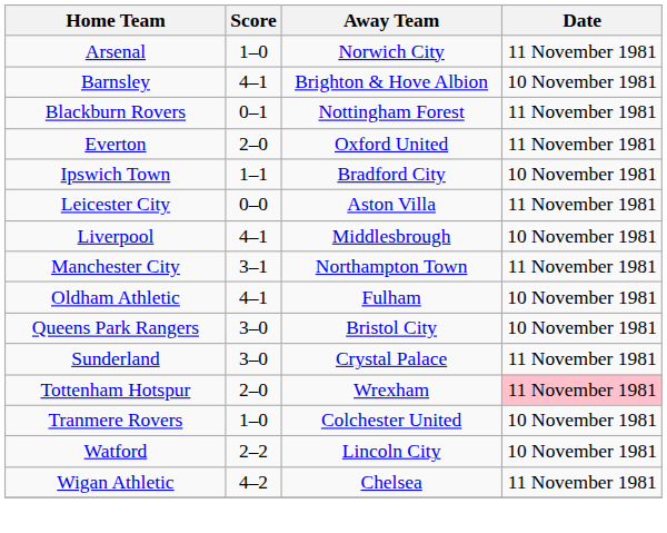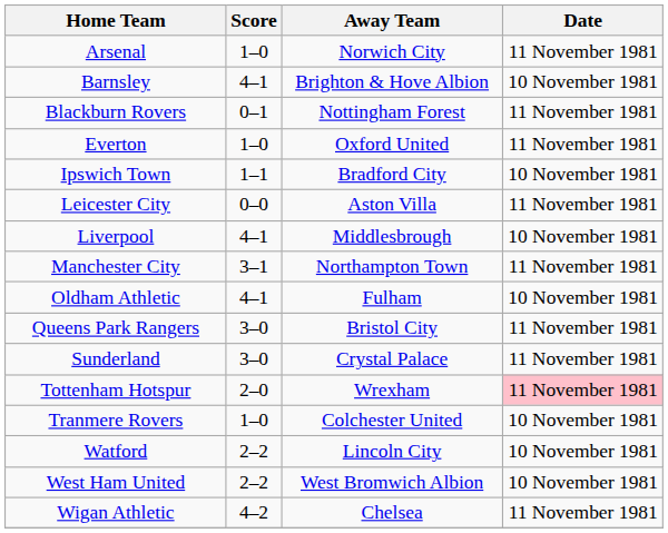 <table class="wikitable" style="text-align:center;">
 <tr>
 <th width=175>Home Team</th>
 <th width=20>Score</th>
 <th width=175>Away Team</th>
 <th width=125>Date</th>
 </tr>
 <tr>
 <td><a href='#'>Arsenal</a></td>
 <td>1–0</td>
 <td><a href='#'>Norwich City</a></td>
 <td>11 November 1981</td>
 </tr>
 <tr>
 <td><a href='#'>Barnsley</a></td>
 <td>4–1</td>
 <td><a href='#'>Brighton & Hove Albion</a></td>
 <td>10 November 1981</td>
 </tr>
 <tr>
 <td><a href='#'>Blackburn Rovers</a></td>
 <td>0–1</td>
 <td><a href='#'>Nottingham Forest</a></td>
 <td>11 November 1981</td>
 </tr>
 <tr>
 <td><a href='#'>Everton</a></td>
-<td>2–0</td>
+<td>1–0</td>
 <td><a href='#'>Oxford United</a></td>
 <td>11 November 1981</td>
 </tr>
 <tr>
 <td><a href='#'>Ipswich Town</a></td>
 <td>1–1</td>
 <td><a href='#'>Bradford City</a></td>
 <td>10 November 1981</td>
 </tr>
 <tr>
 <td><a href='#'>Leicester City</a></td>
 <td>0–0</td>
 <td><a href='#'>Aston Villa</a></td>
 <td>11 November 1981</td>
 </tr>
 <tr>
 <td><a href='#'>Liverpool</a></td>
 <td>4–1</td>
 <td><a href='#'>Middlesbrough</a></td>
 <td>10 November 1981</td>
 </tr>
 <tr>
 <td><a href='#'>Manchester City</a></td>
 <td>3–1</td>
 <td><a href='#'>Northampton Town</a></td>
 <td>11 November 1981</td>
 </tr>
 <tr>
 <td><a href='#'>Oldham Athletic</a></td>
 <td>4–1</td>
 <td><a href='#'>Fulham</a></td>
 <td>10 November 1981</td>
 </tr>
 <tr>
 <td><a href='#'>Queens Park Rangers</a></td>
 <td>3–0</td>
 <td><a href='#'>Bristol City</a></td>
-<td>10 November 1981</td>
+<td>11 November 1981</td>
 </tr>
 <tr>
 <td><a href='#'>Sunderland</a></td>
 <td>3–0</td>
 <td><a href='#'>Crystal Palace</a></td>
 <td>11 November 1981</td>
 </tr>
 <tr>
 <td><a href='#'>Tottenham Hotspur</a></td>
 <td>2–0</td>
 <td><a href='#'>Wrexham</a></td>
 <td style="background: pink;">11 November 1981</td>
 </tr>
 <tr>
 <td><a href='#'>Tranmere Rovers</a></td>
 <td>1–0</td>
 <td><a href='#'>Colchester United</a></td>
 <td>10 November 1981</td>
 </tr>
 <tr>
 <td><a href='#'>Watford</a></td>
 <td>2–2</td>
 <td><a href='#'>Lincoln City</a></td>
 <td>10 November 1981</td>
 </tr>
 <tr>
+<td><a href='#'>West Ham United</a></td>
+<td>2–2</td>
+<td><a href='#'>West Bromwich Albion</a></td>
+<td>10 November 1981</td>
+</tr>
+<tr>
 <td><a href='#'>Wigan Athletic</a></td>
 <td>4–2</td>
 <td><a href='#'>Chelsea</a></td>
 <td>11 November 1981</td>
 </tr>
 <tr>
 </tr>
 </table>
